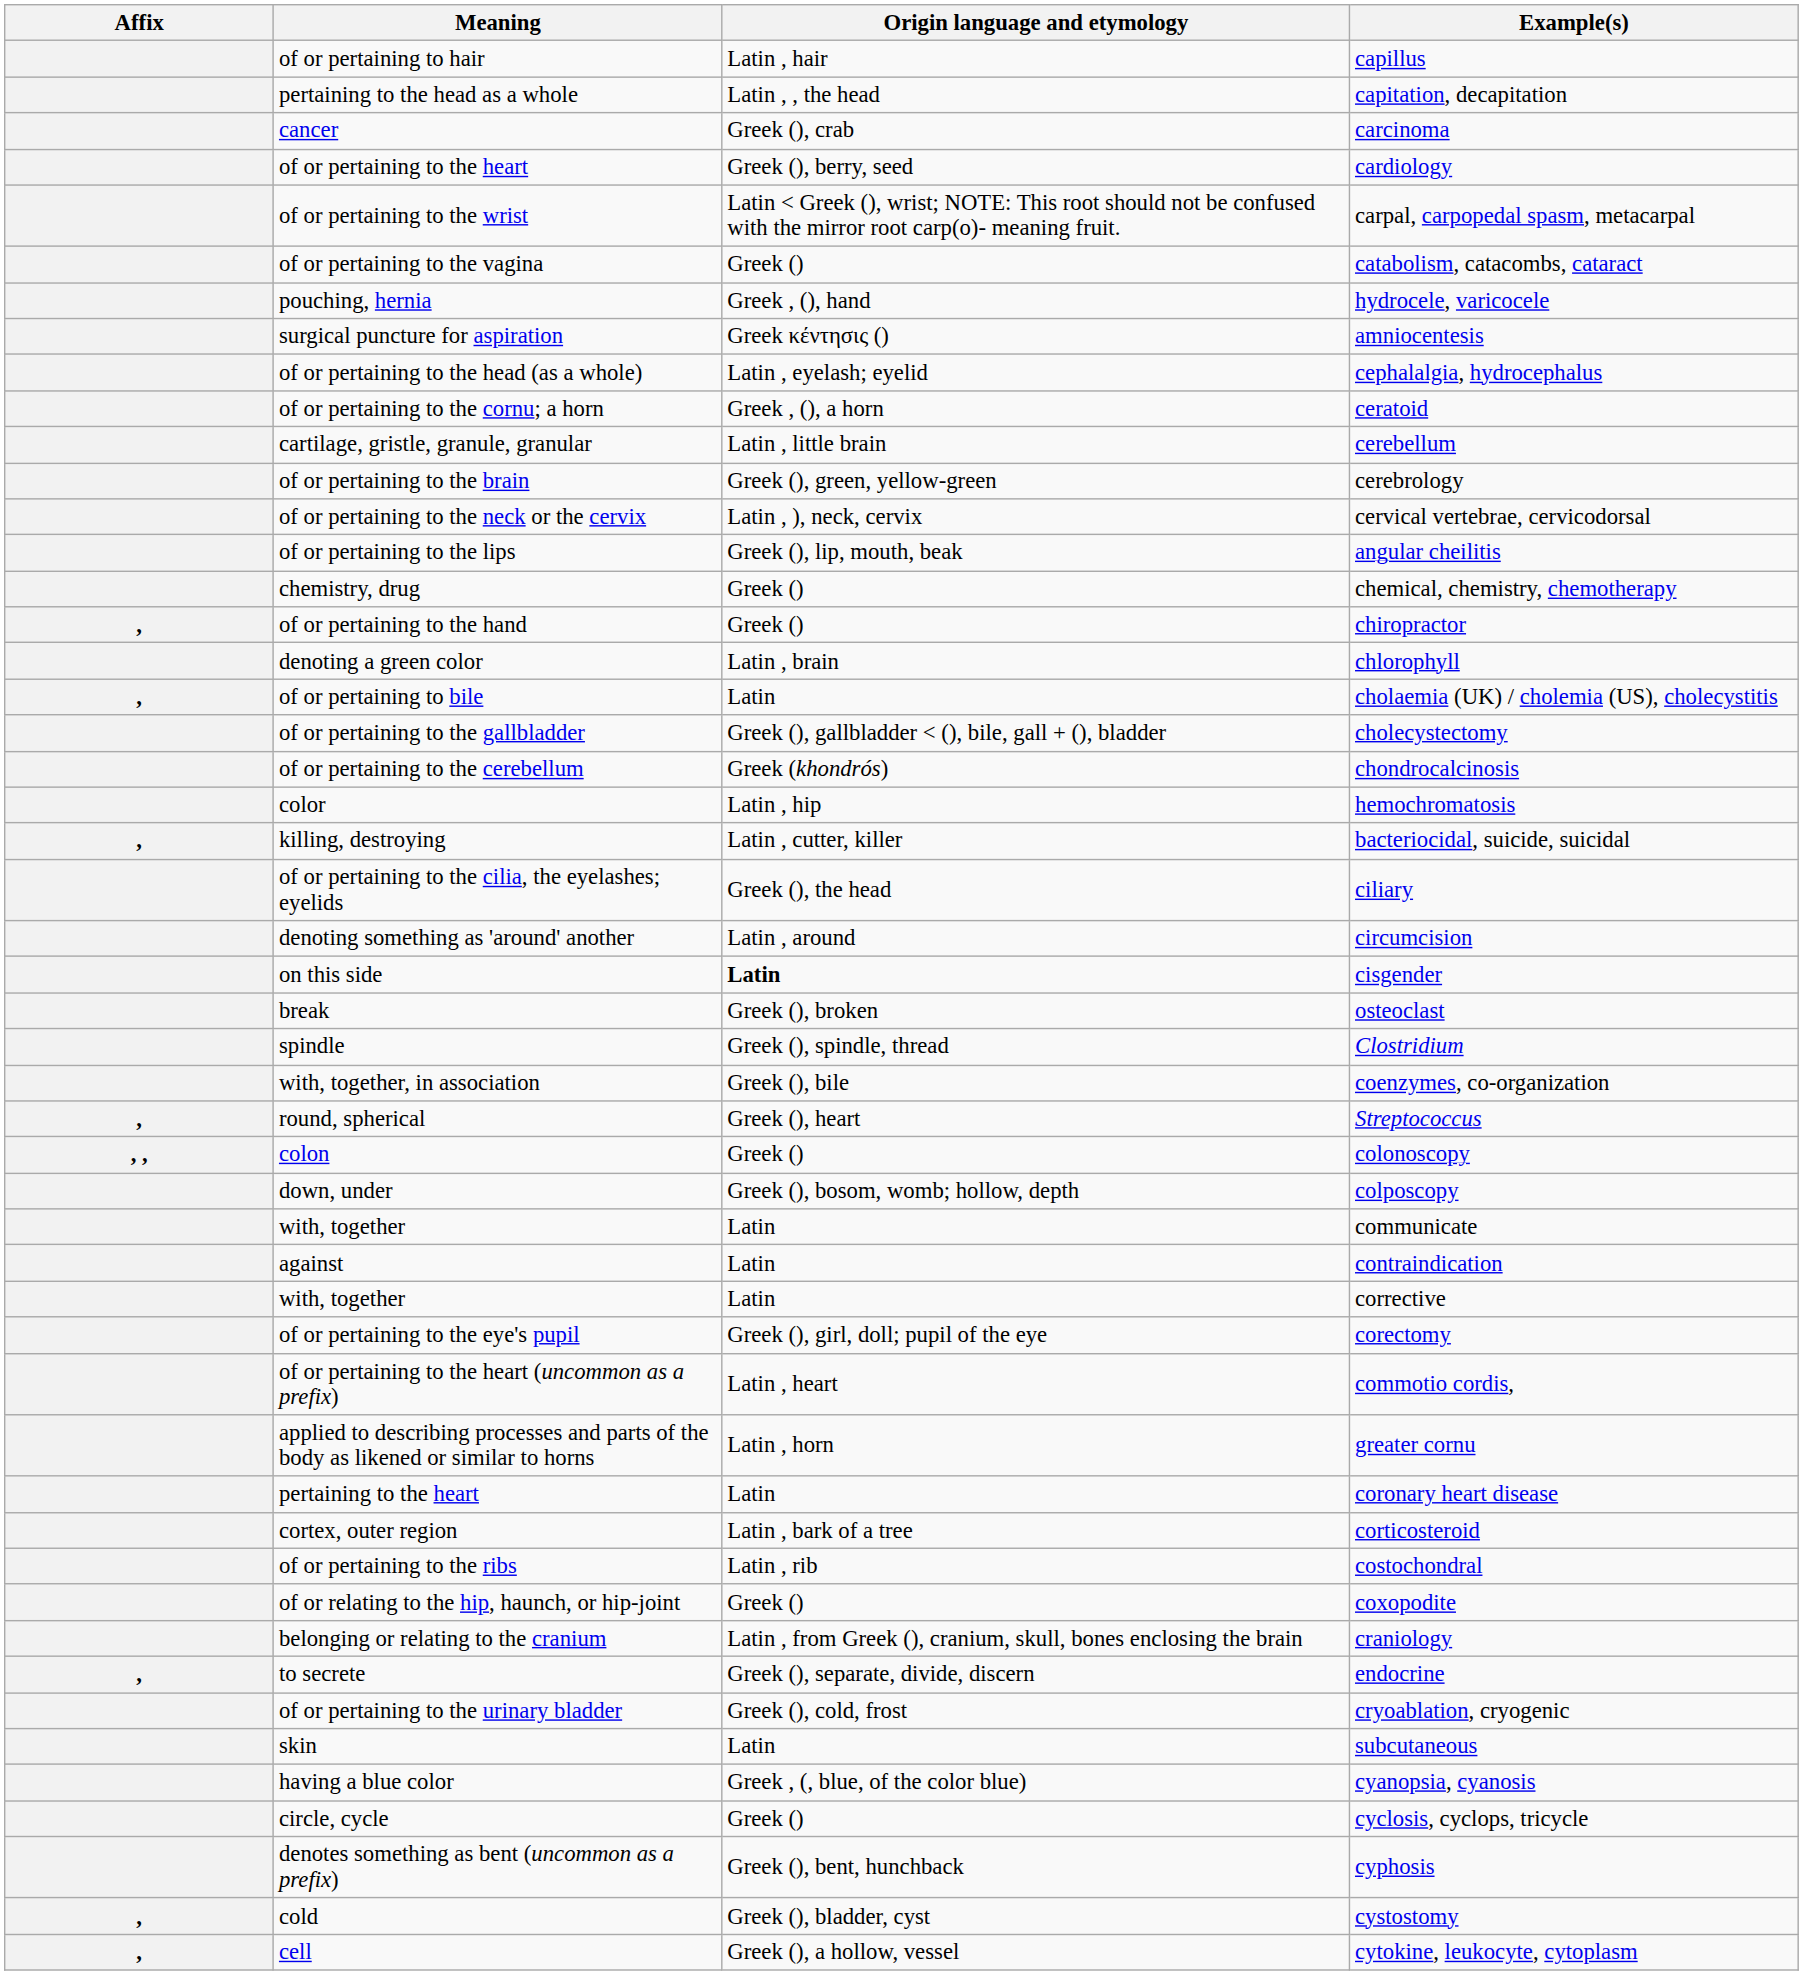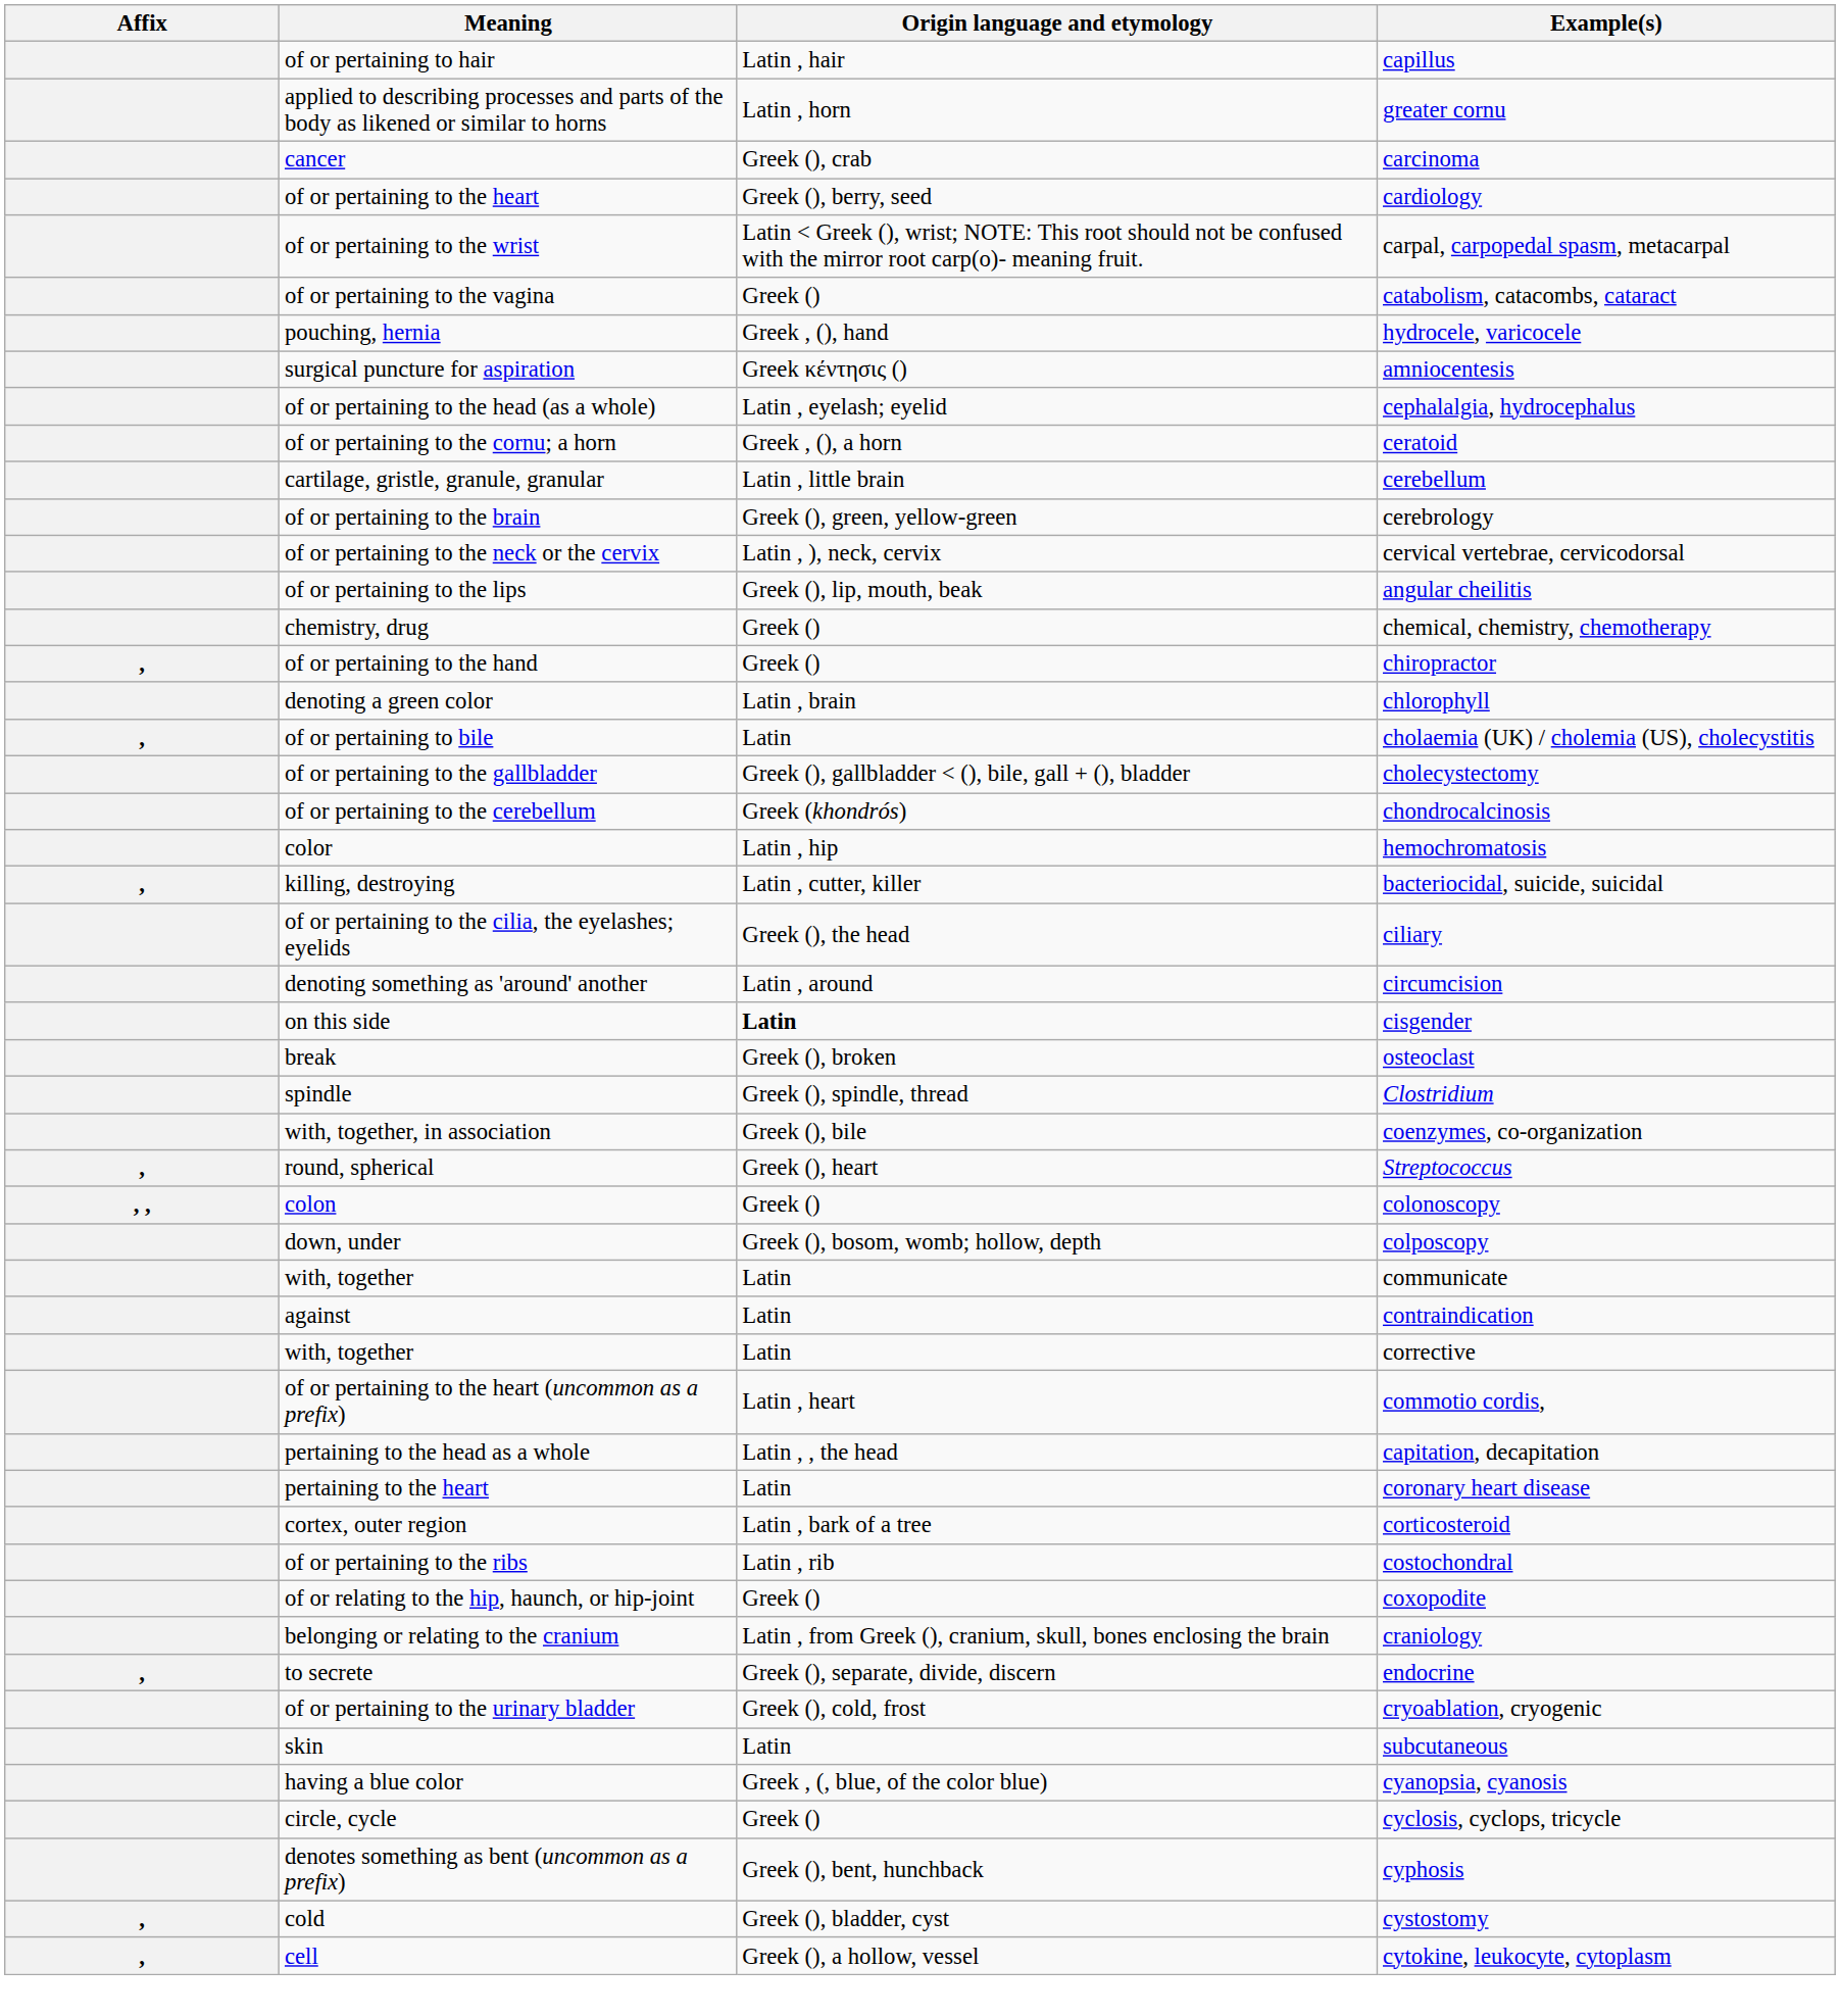 <table class="wikitable plainrowheaders" style="width:100%;">
 <tr>
 <th scope="col" style="width: 15%">Affix</th>
 <th scope="col" style="width: 25%">Meaning</th>
 <th scope="col" style="width: 35%">Origin language and etymology</th>
 <th scope="col" style="width: 25%">Example(s)</th>
 </tr>
 <tr>
 <th scope="row"><strong></strong></th>
 <td>of or pertaining to hair</td>
 <td>Latin , hair</td>
 <td><a href='#'>capillus</a></td>
 </tr>
 <tr>
 <th scope="row"><strong></strong></th>
-<td>pertaining to the head as a whole</td>
-<td>Latin , , the head</td>
-<td><a href='#'>capitation</a>, decapitation</td>
+<td>applied to describing processes and parts of the body as likened or similar to horns</td>
+<td>Latin , horn</td>
+<td><a href='#'>greater cornu</a></td>
 </tr>
 <tr>
 <th scope="row"><strong></strong></th>
 <td><a href='#'>cancer</a></td>
 <td>Greek  (), crab</td>
 <td><a href='#'>carcinoma</a></td>
 </tr>
 <tr>
 <th scope="row"><strong></strong></th>
 <td>of or pertaining to the <a href='#'>heart</a></td>
 <td>Greek  (), berry, seed</td>
 <td><a href='#'>cardiology</a></td>
 </tr>
 <tr>
 <th scope="row"><strong></strong></th>
 <td>of or pertaining to the <a href='#'>wrist</a></td>
 <td>Latin  < Greek  (), wrist; NOTE: This root should not be confused with the mirror root carp(o)- meaning fruit.</td>
 <td>carpal, <a href='#'>carpopedal spasm</a>, metacarpal</td>
 </tr>
 <tr>
 <th scope="row"><strong></strong></th>
 <td>of or pertaining to the vagina</td>
 <td>Greek  ()</td>
 <td><a href='#'>catabolism</a>, catacombs, <a href='#'>cataract</a></td>
 </tr>
 <tr>
 <th scope="row"><strong></strong></th>
 <td>pouching, <a href='#'>hernia</a></td>
 <td>Greek ,  (), hand</td>
 <td><a href='#'>hydrocele</a>, <a href='#'>varicocele</a></td>
 </tr>
 <tr>
 <th scope="row"><strong></strong></th>
 <td>surgical puncture for <a href='#'>aspiration</a></td>
 <td>Greek κέντησις ()</td>
 <td><a href='#'>amniocentesis</a></td>
 </tr>
 <tr>
 <th scope="row"><strong></strong></th>
 <td>of or pertaining to the head (as a whole)</td>
 <td>Latin , eyelash; eyelid</td>
 <td><a href='#'>cephalalgia</a>, <a href='#'>hydrocephalus</a></td>
 </tr>
 <tr>
 <th scope="row"><strong></strong></th>
 <td>of or pertaining to the <a href='#'>cornu</a>; a horn</td>
 <td>Greek ,  (), a horn</td>
 <td><a href='#'>ceratoid</a></td>
 </tr>
 <tr>
 <th scope="row"><strong></strong></th>
 <td>cartilage, gristle, granule, granular</td>
 <td>Latin , little brain</td>
 <td><a href='#'>cerebellum</a></td>
 </tr>
 <tr>
 <th scope="row"><strong></strong></th>
 <td>of or pertaining to the <a href='#'>brain</a></td>
 <td>Greek  (), green, yellow-green</td>
 <td>cerebrology</td>
 </tr>
 <tr>
 <th scope="row"><strong></strong></th>
 <td>of or pertaining to the <a href='#'>neck</a> or the <a href='#'>cervix</a></td>
 <td>Latin , ), neck, cervix</td>
 <td>cervical vertebrae, cervicodorsal</td>
 </tr>
 <tr>
 <th scope="row"><strong></strong></th>
 <td>of or pertaining to the lips</td>
 <td>Greek  (), lip, mouth, beak</td>
 <td><a href='#'>angular cheilitis</a></td>
 </tr>
 <tr>
 <th scope="row"><strong></strong></th>
 <td>chemistry, drug</td>
 <td>Greek  ()</td>
 <td>chemical, chemistry, <a href='#'>chemotherapy</a></td>
 </tr>
 <tr>
 <th scope="row"><strong></strong>, <strong></strong></th>
 <td>of or pertaining to the hand</td>
 <td>Greek  ()</td>
 <td><a href='#'>chiropractor</a></td>
 </tr>
 <tr>
 <th scope="row"><strong></strong></th>
 <td>denoting a green color</td>
 <td>Latin , brain</td>
 <td><a href='#'>chlorophyll</a></td>
 </tr>
 <tr>
 <th scope="row"><strong></strong>, <strong></strong></th>
 <td>of or pertaining to <a href='#'>bile</a></td>
 <td>Latin </td>
 <td><a href='#'>cholaemia</a> (UK) / <a href='#'>cholemia</a> (US), <a href='#'>cholecystitis</a></td>
 </tr>
 <tr>
 <th scope="row"><strong></strong></th>
 <td>of or pertaining to the <a href='#'>gallbladder</a></td>
 <td>Greek  (), gallbladder <  (), bile, gall +  (), bladder</td>
 <td><a href='#'>cholecystectomy</a></td>
 </tr>
 <tr>
 <th scope="row"><strong></strong></th>
 <td>of or pertaining to the <a href='#'>cerebellum</a></td>
 <td>Greek  (<em>khondrós</em>)</td>
 <td><a href='#'>chondrocalcinosis</a></td>
 </tr>
 <tr>
 <th scope="row"><strong></strong></th>
 <td>color</td>
 <td>Latin , hip</td>
 <td><a href='#'>hemochromatosis</a></td>
 </tr>
 <tr>
 <th scope="row"><strong></strong>, <strong></strong></th>
 <td>killing, destroying</td>
 <td>Latin , cutter, killer</td>
 <td><a href='#'>bacteriocidal</a>, suicide, suicidal</td>
 </tr>
 <tr>
 <th scope="row"><strong></strong></th>
 <td>of or pertaining to the <a href='#'>cilia</a>, the eyelashes; eyelids</td>
 <td>Greek  (), the head</td>
 <td><a href='#'>ciliary</a></td>
 </tr>
 <tr>
 <th scope="row"><strong></strong></th>
 <td>denoting something as 'around' another</td>
 <td>Latin , around</td>
 <td><a href='#'>circumcision</a></td>
 </tr>
 <tr>
 <th scope="row"><strong></strong></th>
 <td>on this side</td>
 <td><strong>Latin </strong></td>
 <td><a href='#'>cisgender</a></td>
 </tr>
 <tr>
 <th scope="row"><strong></strong></th>
 <td>break</td>
 <td>Greek  (), broken</td>
 <td><a href='#'>osteoclast</a></td>
 </tr>
 <tr>
 <th scope="row"><strong></strong></th>
 <td>spindle</td>
 <td>Greek  (), spindle, thread</td>
 <td><em><a href='#'>Clostridium</a></em></td>
 </tr>
 <tr>
 <th scope="row"><strong></strong></th>
 <td>with, together, in association</td>
 <td>Greek  (), bile</td>
 <td><a href='#'>coenzymes</a>, co-organization</td>
 </tr>
 <tr>
 <th scope="row"><strong></strong>, <strong></strong></th>
 <td>round, spherical</td>
 <td>Greek  (), heart</td>
 <td><em><a href='#'>Streptococcus</a></em></td>
 </tr>
 <tr>
 <th scope="row"><strong></strong>, <strong></strong>, <strong></strong></th>
 <td><a href='#'>colon</a></td>
 <td>Greek  ()</td>
 <td><a href='#'>colonoscopy</a></td>
 </tr>
 <tr>
 <th scope="row"><strong></strong></th>
 <td>down, under</td>
 <td>Greek  (), bosom, womb; hollow, depth</td>
 <td><a href='#'>colposcopy</a></td>
 </tr>
 <tr>
 <th scope="row"><strong></strong></th>
 <td>with, together</td>
 <td>Latin </td>
 <td>communicate</td>
 </tr>
 <tr>
 <th scope="row"><strong></strong></th>
 <td>against</td>
 <td>Latin </td>
 <td><a href='#'>contraindication</a></td>
 </tr>
 <tr>
 <th scope="row"><strong></strong></th>
 <td>with, together</td>
 <td>Latin </td>
 <td>corrective</td>
 </tr>
 <tr>
 <th scope="row"><strong></strong></th>
-<td>of or pertaining to the eye's <a href='#'>pupil</a></td>
-<td>Greek  (), girl, doll; pupil of the eye</td>
-<td><a href='#'>corectomy</a></td>
-</tr>
-<tr>
-<th scope="row"><strong></strong></th>
 <td>of or pertaining to the heart (<em>uncommon as a prefix</em>)</td>
 <td>Latin , heart</td>
 <td><a href='#'>commotio cordis</a>,</td>
 </tr>
 <tr>
 <th scope="row"><strong></strong></th>
-<td>applied to describing processes and parts of the body as likened or similar to horns</td>
-<td>Latin , horn</td>
-<td><a href='#'>greater cornu</a></td>
+<td>pertaining to the head as a whole</td>
+<td>Latin , , the head</td>
+<td><a href='#'>capitation</a>, decapitation</td>
 </tr>
 <tr>
 <th scope="row"><strong></strong></th>
 <td>pertaining to the <a href='#'>heart</a></td>
 <td>Latin </td>
 <td><a href='#'>coronary heart disease</a></td>
 </tr>
 <tr>
 <th scope="row"><strong></strong></th>
 <td>cortex, outer region</td>
 <td>Latin , bark of a tree</td>
 <td><a href='#'>corticosteroid</a></td>
 </tr>
 <tr>
 <th scope="row"><strong></strong></th>
 <td>of or pertaining to the <a href='#'>ribs</a></td>
 <td>Latin , rib</td>
 <td><a href='#'>costochondral</a></td>
 </tr>
 <tr>
 <th scope="row"><strong></strong></th>
 <td>of or relating to the <a href='#'>hip</a>, haunch, or hip-joint</td>
 <td>Greek  ()</td>
 <td><a href='#'>coxopodite</a></td>
 </tr>
 <tr>
 <th scope="row"><strong></strong></th>
 <td>belonging or relating to the <a href='#'>cranium</a></td>
 <td>Latin , from Greek  (), cranium, skull, bones enclosing the brain</td>
 <td><a href='#'>craniology</a></td>
 </tr>
 <tr>
 <th scope="row"><strong></strong>, <strong></strong></th>
 <td>to secrete</td>
 <td>Greek  (), separate, divide, discern</td>
 <td><a href='#'>endocrine</a></td>
 </tr>
 <tr>
 <th scope="row"><strong></strong></th>
 <td>of or pertaining to the <a href='#'>urinary bladder</a></td>
 <td>Greek  (), cold, frost</td>
 <td><a href='#'>cryoablation</a>, cryogenic</td>
 </tr>
 <tr>
 <th scope="row"><strong></strong></th>
 <td>skin</td>
 <td>Latin </td>
 <td><a href='#'>subcutaneous</a></td>
 </tr>
 <tr>
 <th scope="row"><strong></strong></th>
 <td>having a blue color</td>
 <td>Greek ,  (, blue, of the color blue)</td>
 <td><a href='#'>cyanopsia</a>, <a href='#'>cyanosis</a></td>
 </tr>
 <tr>
 <th scope="row"><strong></strong></th>
 <td>circle, cycle</td>
 <td>Greek  ()</td>
 <td><a href='#'>cyclosis</a>, cyclops, tricycle</td>
 </tr>
 <tr>
 <th scope="row"><strong></strong></th>
 <td>denotes something as bent (<em>uncommon as a prefix</em>)</td>
 <td>Greek  (), bent, hunchback</td>
 <td><a href='#'>cyphosis</a></td>
 </tr>
 <tr>
 <th scope="row"><strong></strong>, <strong></strong></th>
 <td>cold</td>
 <td>Greek  (), bladder, cyst</td>
 <td><a href='#'>cystostomy</a></td>
 </tr>
 <tr>
 <th scope="row"><strong></strong>, <strong></strong></th>
 <td><a href='#'>cell</a></td>
 <td>Greek  (), a hollow, vessel</td>
 <td><a href='#'>cytokine</a>, <a href='#'>leukocyte</a>, <a href='#'>cytoplasm</a></td>
 </tr>
 </table>
